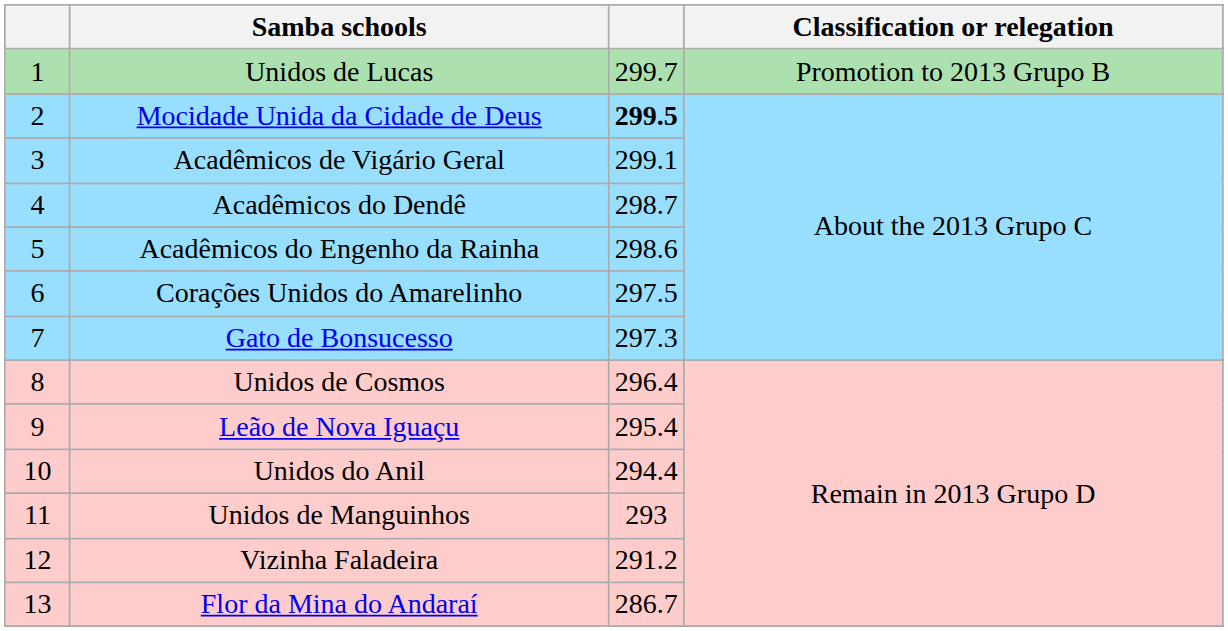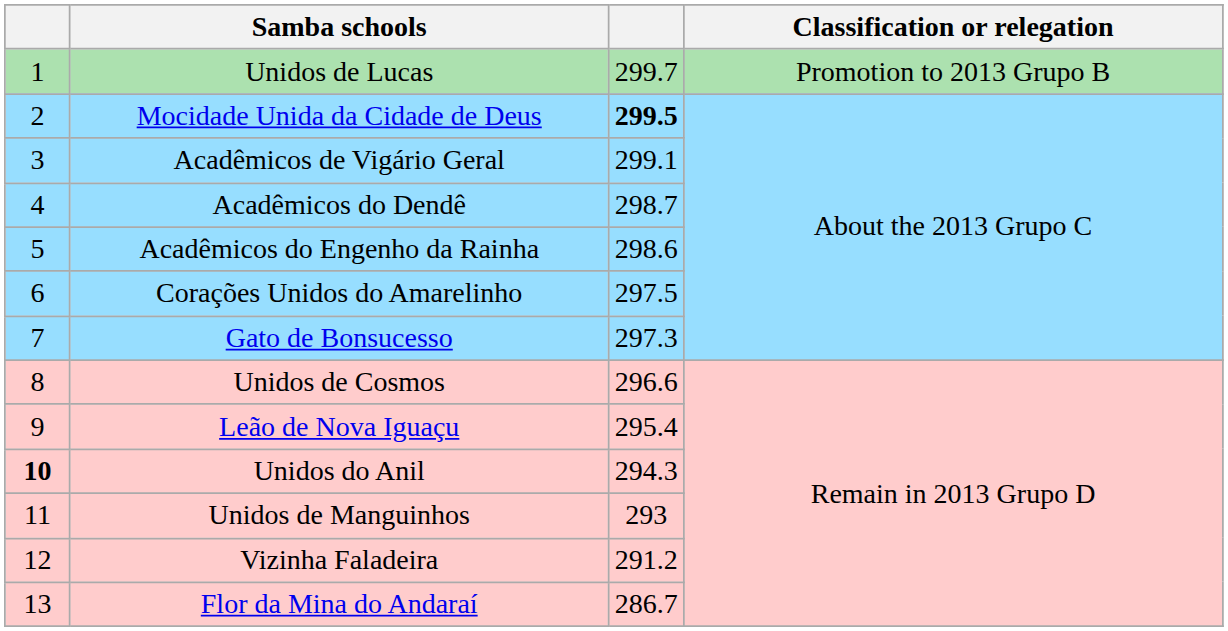 <table class="wikitable">
 <tr>
 <th width="30"></th>
 <th width="300">Samba schools</th>
 <th width="20"></th>
 <th width="300">Classification or relegation</th>
 </tr>
 <tr align="center">
 <td bgcolor=ACE1AF>1</td>
 <td bgcolor=ACE1AF>Unidos de Lucas</td>
 <td bgcolor=ACE1AF>299.7</td>
 <td bgcolor=ACE1AF><span>Promotion to 2013 Grupo B</span></td>
 </tr>
 <tr align="center">
 <td bgcolor=97DEFF>2</td>
 <td bgcolor=97DEFF><a href='#'>Mocidade Unida da Cidade de Deus</a></td>
 <td bgcolor=97DEFF><strong>299.5</strong></td>
 <td rowspan="6" bgcolor=97DEFF><span>About the 2013 Grupo C</span></td>
 </tr>
 <tr align="center">
 <td bgcolor=97DEFF>3</td>
 <td bgcolor=97DEFF>Acadêmicos de Vigário Geral</td>
 <td bgcolor=97DEFF>299.1</td>
 </tr>
 <tr align="center">
 <td bgcolor=97DEFF>4</td>
 <td bgcolor=97DEFF>Acadêmicos do Dendê</td>
 <td bgcolor=97DEFF>298.7</td>
 </tr>
 <tr align="center">
 <td bgcolor=97DEFF>5</td>
 <td bgcolor=97DEFF>Acadêmicos do Engenho da Rainha</td>
 <td bgcolor=97DEFF>298.6</td>
 </tr>
 <tr align="center">
 <td bgcolor=97DEFF>6</td>
 <td bgcolor=97DEFF>Corações Unidos do Amarelinho</td>
 <td bgcolor=97DEFF>297.5</td>
 </tr>
 <tr align="center">
 <td bgcolor=97DEFF>7</td>
 <td bgcolor=97DEFF><a href='#'>Gato de Bonsucesso</a></td>
 <td bgcolor=97DEFF>297.3</td>
 </tr>
 <tr align="center">
 <td bgcolor=FFCCCC>8</td>
 <td bgcolor=FFCCCC>Unidos de Cosmos</td>
-<td bgcolor=FFCCCC>296.4</td>
+<td bgcolor=FFCCCC>296.6</td>
 <td rowspan="6" bgcolor=FFCCCC><span>Remain in 2013 Grupo D</span></td>
 </tr>
 <tr align="center">
 <td bgcolor=FFCCCC>9</td>
 <td bgcolor=FFCCCC><a href='#'>Leão de Nova Iguaçu</a></td>
 <td bgcolor=FFCCCC>295.4</td>
 </tr>
 <tr align="center">
-<td bgcolor=FFCCCC>10</td>
+<td bgcolor=FFCCCC><strong>10</strong></td>
 <td bgcolor=FFCCCC>Unidos do Anil</td>
-<td bgcolor=FFCCCC>294.4</td>
+<td bgcolor=FFCCCC>294.3</td>
 </tr>
 <tr align="center">
 <td bgcolor=FFCCCC>11</td>
 <td bgcolor=FFCCCC>Unidos de Manguinhos</td>
 <td bgcolor=FFCCCC>293</td>
 </tr>
 <tr align="center">
 <td bgcolor=FFCCCC>12</td>
 <td bgcolor=FFCCCC>Vizinha Faladeira</td>
 <td bgcolor=FFCCCC>291.2</td>
 </tr>
 <tr align="center">
 <td bgcolor=FFCCCC>13</td>
 <td bgcolor=FFCCCC><a href='#'>Flor da Mina do Andaraí</a></td>
 <td bgcolor=FFCCCC>286.7</td>
 </tr>
 </table>
